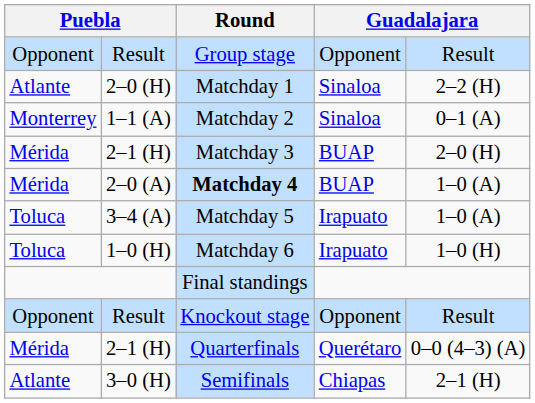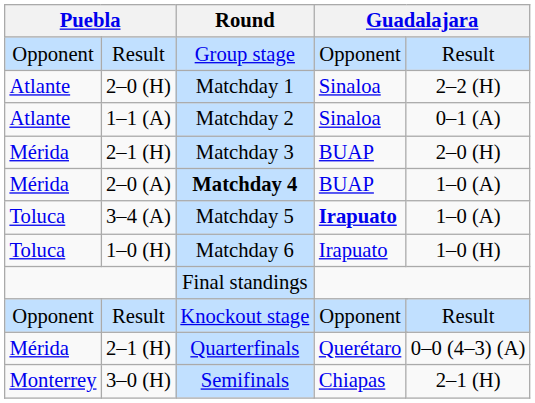 <table class="wikitable" style="text-align:center">
 <tr>
 <th colspan=4><a href='#'>Puebla</a></th>
 <th>Round</th>
 <th colspan=4><a href='#'>Guadalajara</a></th>
 </tr>
 <tr bgcolor=#c1e0ff>
 <td>Opponent</td>
 <td colspan=3>Result</td>
 <td><a href='#'>Group stage</a></td>
 <td>Opponent</td>
 <td colspan=3>Result</td>
 </tr>
 <tr>
 <td align=left><a href='#'>Atlante</a></td>
 <td colspan=3>2–0 (H)</td>
 <td bgcolor=#c1e0ff>Matchday 1</td>
 <td align=left><a href='#'>Sinaloa</a></td>
 <td colspan=3>2–2 (H)</td>
 </tr>
 <tr>
-<td align=left><a href='#'>Monterrey</a></td>
+<td align=left><a href='#'>Atlante</a></td>
 <td colspan=3>1–1 (A)</td>
 <td bgcolor=#c1e0ff>Matchday 2</td>
 <td align=left><a href='#'>Sinaloa</a></td>
 <td colspan=3>0–1 (A)</td>
 </tr>
 <tr>
 <td align=left><a href='#'>Mérida</a></td>
 <td colspan=3>2–1 (H)</td>
 <td bgcolor=#c1e0ff>Matchday 3</td>
 <td align=left><a href='#'>BUAP</a></td>
 <td colspan=3>2–0 (H)</td>
 </tr>
 <tr>
 <td align=left><a href='#'>Mérida</a></td>
 <td colspan=3>2–0 (A)</td>
 <td bgcolor=#c1e0ff><strong>Matchday 4</strong></td>
 <td align=left><a href='#'>BUAP</a></td>
 <td colspan=3>1–0 (A)</td>
 </tr>
 <tr>
 <td align=left><a href='#'>Toluca</a></td>
 <td colspan=3>3–4 (A)</td>
 <td bgcolor=#c1e0ff>Matchday 5</td>
-<td align=left><a href='#'>Irapuato</a></td>
+<td align=left><strong><a href='#'>Irapuato</a></strong></td>
 <td colspan=3>1–0 (A)</td>
 </tr>
 <tr>
 <td align=left><a href='#'>Toluca</a></td>
 <td colspan=3>1–0 (H)</td>
 <td bgcolor=#c1e0ff>Matchday 6</td>
 <td align=left><a href='#'>Irapuato</a></td>
 <td colspan=3>1–0 (H)</td>
 </tr>
 <tr>
 <td colspan=4 valign=top><br></td>
 <td bgcolor=#c1e0ff>Final standings</td>
 <td colspan=4 valign=top><br></td>
 </tr>
 <tr bgcolor="#c1e0ff">
 <td>Opponent</td>
 <td colspan=3>Result</td>
 <td><a href='#'>Knockout stage</a></td>
 <td colspan=3>Opponent</td>
 <td>Result</td>
 </tr>
 <tr>
 <td align=left><a href='#'>Mérida</a></td>
 <td colspan=3>2–1 (H)</td>
 <td bgcolor=#c1e0ff><a href='#'>Quarterfinals</a></td>
 <td align=left><a href='#'>Querétaro</a></td>
 <td colspan=3>0–0 (4–3) (A)</td>
 </tr>
 <tr>
-<td align=left><a href='#'>Atlante</a></td>
+<td align=left><a href='#'>Monterrey</a></td>
 <td colspan=3>3–0 (H)</td>
 <td bgcolor=#c1e0ff><a href='#'>Semifinals</a></td>
 <td align=left><a href='#'>Chiapas</a></td>
 <td colspan=3>2–1 (H)</td>
 </tr>
 </table>
